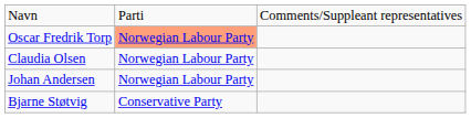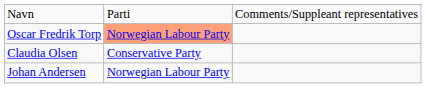 <table class="wikitable">
 <tr>
 <td>Navn</td>
 <td>Parti</td>
 <td>Comments/Suppleant representatives</td>
 </tr>
 <tr>
 <td><a href='#'>Oscar Fredrik Torp</a></td>
 <td style="background: lightsalmon;"><a href='#'>Norwegian Labour Party</a></td>
 <td></td>
 </tr>
 <tr>
 <td><a href='#'>Claudia Olsen</a></td>
-<td><a href='#'>Norwegian Labour Party</a></td>
+<td><a href='#'>Conservative Party</a></td>
 <td></td>
 </tr>
 <tr>
 <td><a href='#'>Johan Andersen</a></td>
 <td><a href='#'>Norwegian Labour Party</a></td>
 <td></td>
 </tr>
-<tr>
-<td><a href='#'>Bjarne Støtvig</a></td>
-<td><a href='#'>Conservative Party</a></td>
-<td></td>
-</tr>
 </table>
